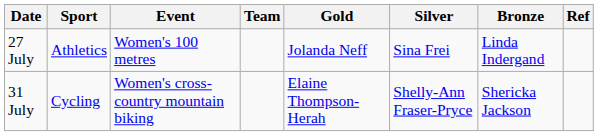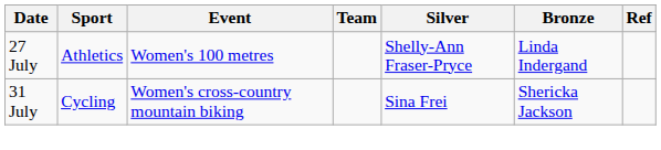 <table class="wikitable sortable">
 <tr>
 <th>Date</th>
 <th>Sport</th>
 <th>Event</th>
 <th>Team</th>
-<th>Gold</th>
 <th>Silver</th>
 <th>Bronze</th>
 <th>Ref</th>
 </tr>
 <tr>
 <td>27 July</td>
 <td><a href='#'>Athletics</a></td>
 <td><a href='#'>Women's 100 metres</a></td>
 <td></td>
-<td><a href='#'>Jolanda Neff</a></td>
-<td><a href='#'>Sina Frei</a></td>
+<td><a href='#'>Shelly-Ann Fraser-Pryce</a></td>
 <td><a href='#'>Linda Indergand</a></td>
 <td></td>
 </tr>
 <tr>
 <td>31 July</td>
 <td><a href='#'>Cycling</a></td>
 <td><a href='#'>Women's cross-country mountain biking</a></td>
 <td></td>
-<td><a href='#'>Elaine Thompson-Herah</a></td>
-<td><a href='#'>Shelly-Ann Fraser-Pryce</a></td>
+<td><a href='#'>Sina Frei</a></td>
 <td><a href='#'>Shericka Jackson</a></td>
 <td></td>
 </tr>
 </table>
